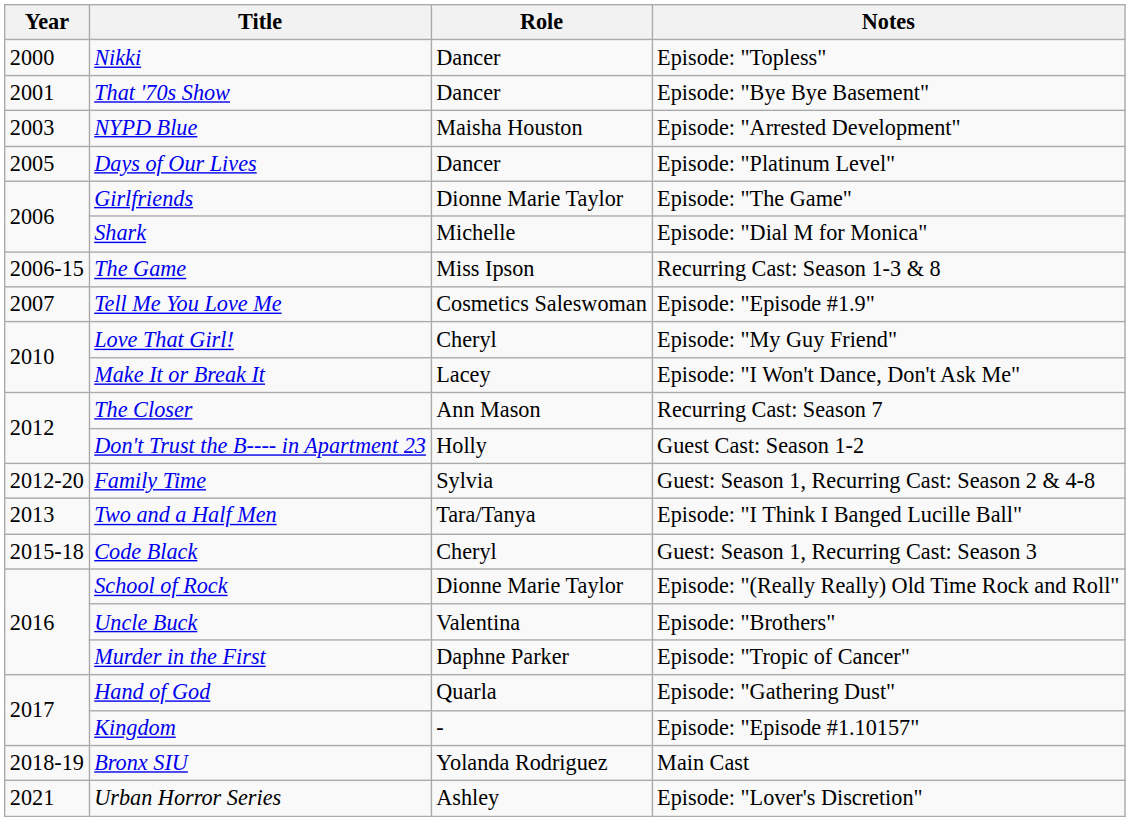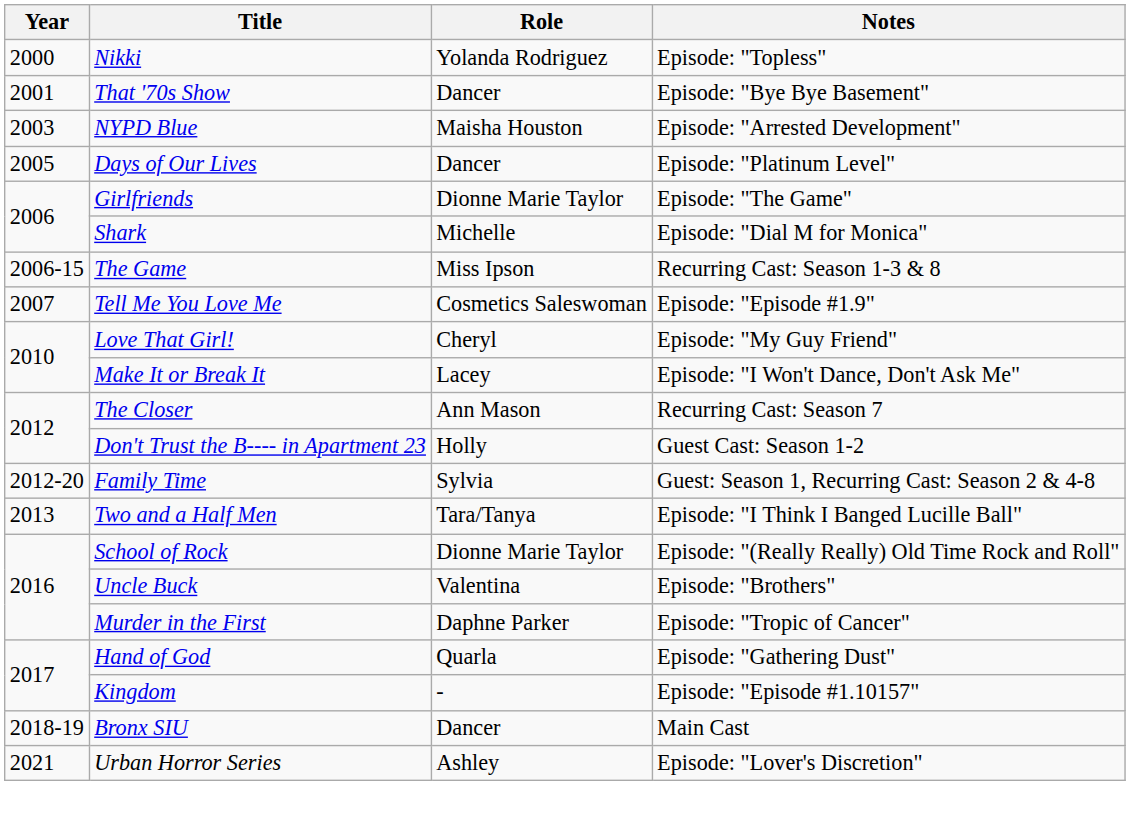 <table class="wikitable sortable">
 <tr>
 <th>Year</th>
 <th>Title</th>
 <th>Role</th>
 <th>Notes</th>
 </tr>
 <tr>
 <td>2000</td>
 <td><em><a href='#'>Nikki</a></em></td>
-<td>Dancer</td>
+<td>Yolanda Rodriguez</td>
 <td>Episode: "Topless"</td>
 </tr>
 <tr>
 <td>2001</td>
 <td><em><a href='#'>That '70s Show</a></em></td>
 <td>Dancer</td>
 <td>Episode: "Bye Bye Basement"</td>
 </tr>
 <tr>
 <td>2003</td>
 <td><em><a href='#'>NYPD Blue</a></em></td>
 <td>Maisha Houston</td>
 <td>Episode: "Arrested Development"</td>
 </tr>
 <tr>
 <td>2005</td>
 <td><em><a href='#'>Days of Our Lives</a></em></td>
 <td>Dancer</td>
 <td>Episode: "Platinum Level"</td>
 </tr>
 <tr>
 <td rowspan=2>2006</td>
 <td><em><a href='#'>Girlfriends</a></em></td>
 <td>Dionne Marie Taylor</td>
 <td>Episode: "The Game"</td>
 </tr>
 <tr>
 <td><em><a href='#'>Shark</a></em></td>
 <td>Michelle</td>
 <td>Episode: "Dial M for Monica"</td>
 </tr>
 <tr>
 <td>2006-15</td>
 <td><em><a href='#'>The Game</a></em></td>
 <td>Miss Ipson</td>
 <td>Recurring Cast: Season 1-3 & 8</td>
 </tr>
 <tr>
 <td>2007</td>
 <td><em><a href='#'>Tell Me You Love Me</a></em></td>
 <td>Cosmetics Saleswoman</td>
 <td>Episode: "Episode #1.9"</td>
 </tr>
 <tr>
 <td rowspan=2>2010</td>
 <td><em><a href='#'>Love That Girl!</a></em></td>
 <td>Cheryl</td>
 <td>Episode: "My Guy Friend"</td>
 </tr>
 <tr>
 <td><em><a href='#'>Make It or Break It</a></em></td>
 <td>Lacey</td>
 <td>Episode: "I Won't Dance, Don't Ask Me"</td>
 </tr>
 <tr>
 <td rowspan=2>2012</td>
 <td><em><a href='#'>The Closer</a></em></td>
 <td>Ann Mason</td>
 <td>Recurring Cast: Season 7</td>
 </tr>
 <tr>
 <td><em><a href='#'>Don't Trust the B---- in Apartment 23</a></em></td>
 <td>Holly</td>
 <td>Guest Cast: Season 1-2</td>
 </tr>
 <tr>
 <td>2012-20</td>
 <td><em><a href='#'>Family Time</a></em></td>
 <td>Sylvia</td>
 <td>Guest: Season 1, Recurring Cast: Season 2 & 4-8</td>
 </tr>
 <tr>
 <td>2013</td>
 <td><em><a href='#'>Two and a Half Men</a></em></td>
 <td>Tara/Tanya</td>
 <td>Episode: "I Think I Banged Lucille Ball"</td>
 </tr>
 <tr>
-<td>2015-18</td>
-<td><em><a href='#'>Code Black</a></em></td>
-<td>Cheryl</td>
-<td>Guest: Season 1, Recurring Cast: Season 3</td>
-</tr>
-<tr>
 <td rowspan=3>2016</td>
 <td><em><a href='#'>School of Rock</a></em></td>
 <td>Dionne Marie Taylor</td>
 <td>Episode: "(Really Really) Old Time Rock and Roll"</td>
 </tr>
 <tr>
 <td><em><a href='#'>Uncle Buck</a></em></td>
 <td>Valentina</td>
 <td>Episode: "Brothers"</td>
 </tr>
 <tr>
 <td><em><a href='#'>Murder in the First</a></em></td>
 <td>Daphne Parker</td>
 <td>Episode: "Tropic of Cancer"</td>
 </tr>
 <tr>
 <td rowspan=2>2017</td>
 <td><em><a href='#'>Hand of God</a></em></td>
 <td>Quarla</td>
 <td>Episode: "Gathering Dust"</td>
 </tr>
 <tr>
 <td><em><a href='#'>Kingdom</a></em></td>
 <td>-</td>
 <td>Episode: "Episode #1.10157"</td>
 </tr>
 <tr>
 <td>2018-19</td>
 <td><em><a href='#'>Bronx SIU</a></em></td>
-<td>Yolanda Rodriguez</td>
+<td>Dancer</td>
 <td>Main Cast</td>
 </tr>
 <tr>
 <td>2021</td>
 <td><em>Urban Horror Series</em></td>
 <td>Ashley</td>
 <td>Episode: "Lover's Discretion"</td>
 </tr>
 </table>
